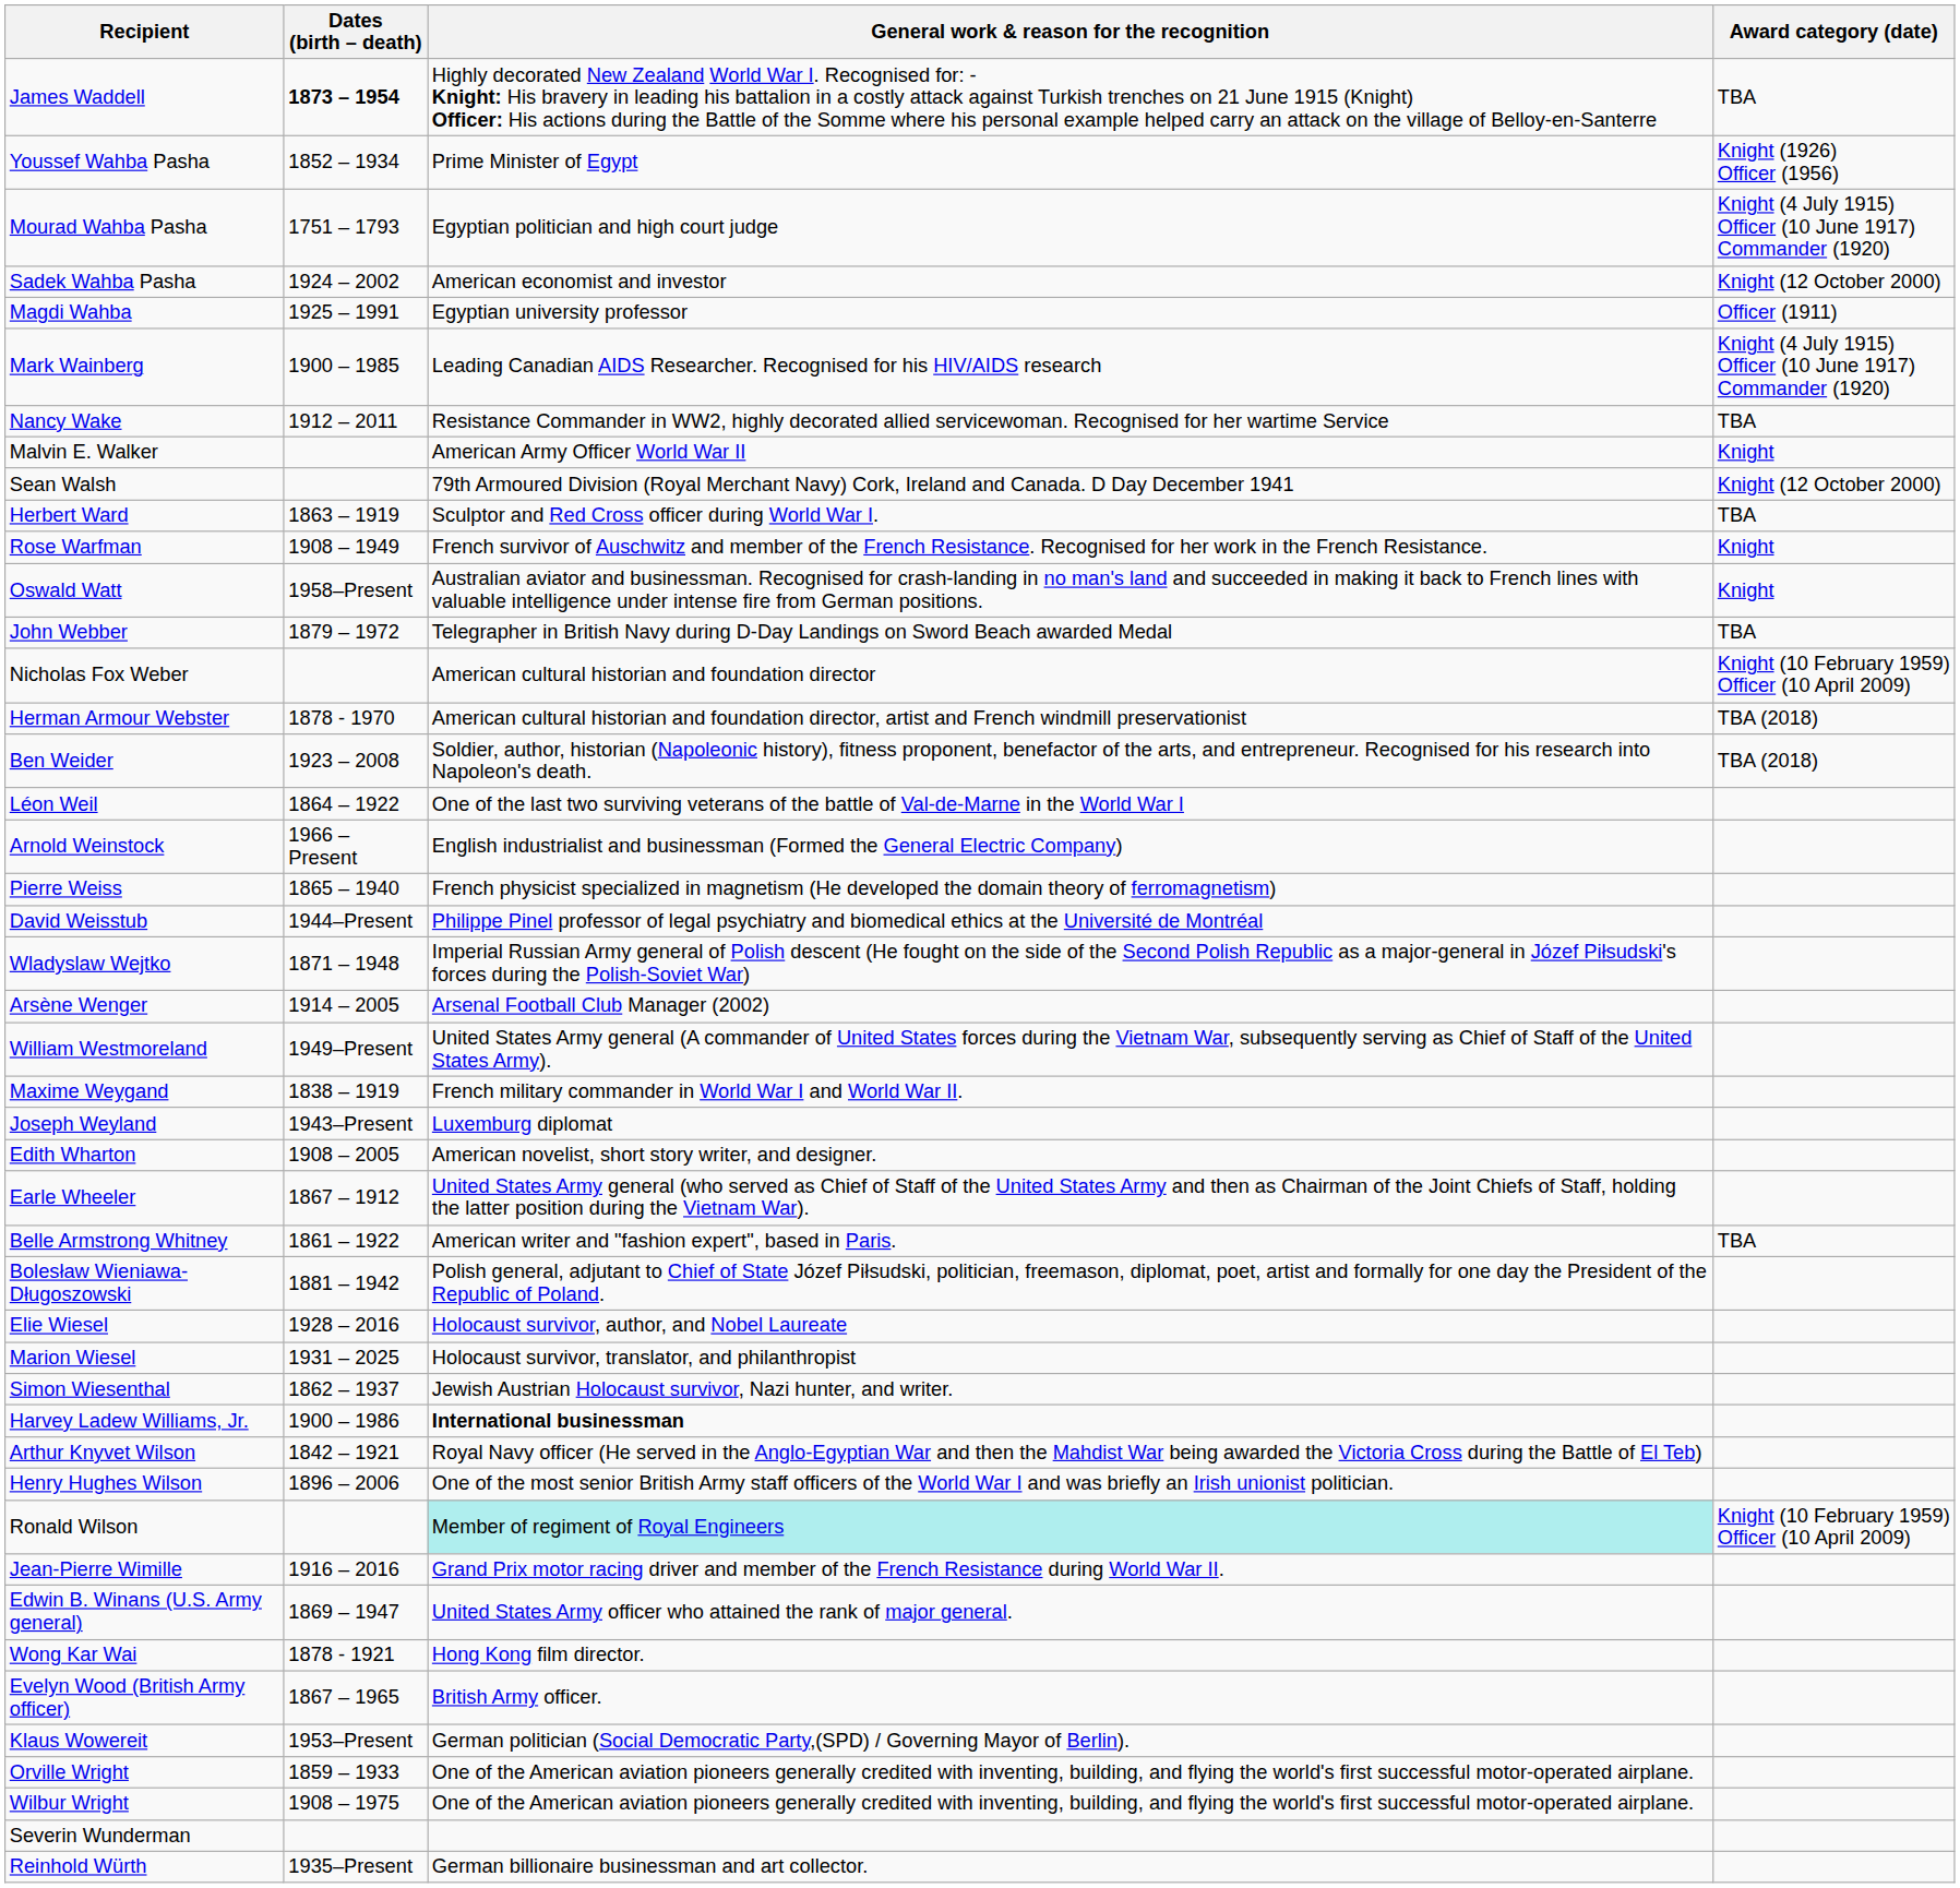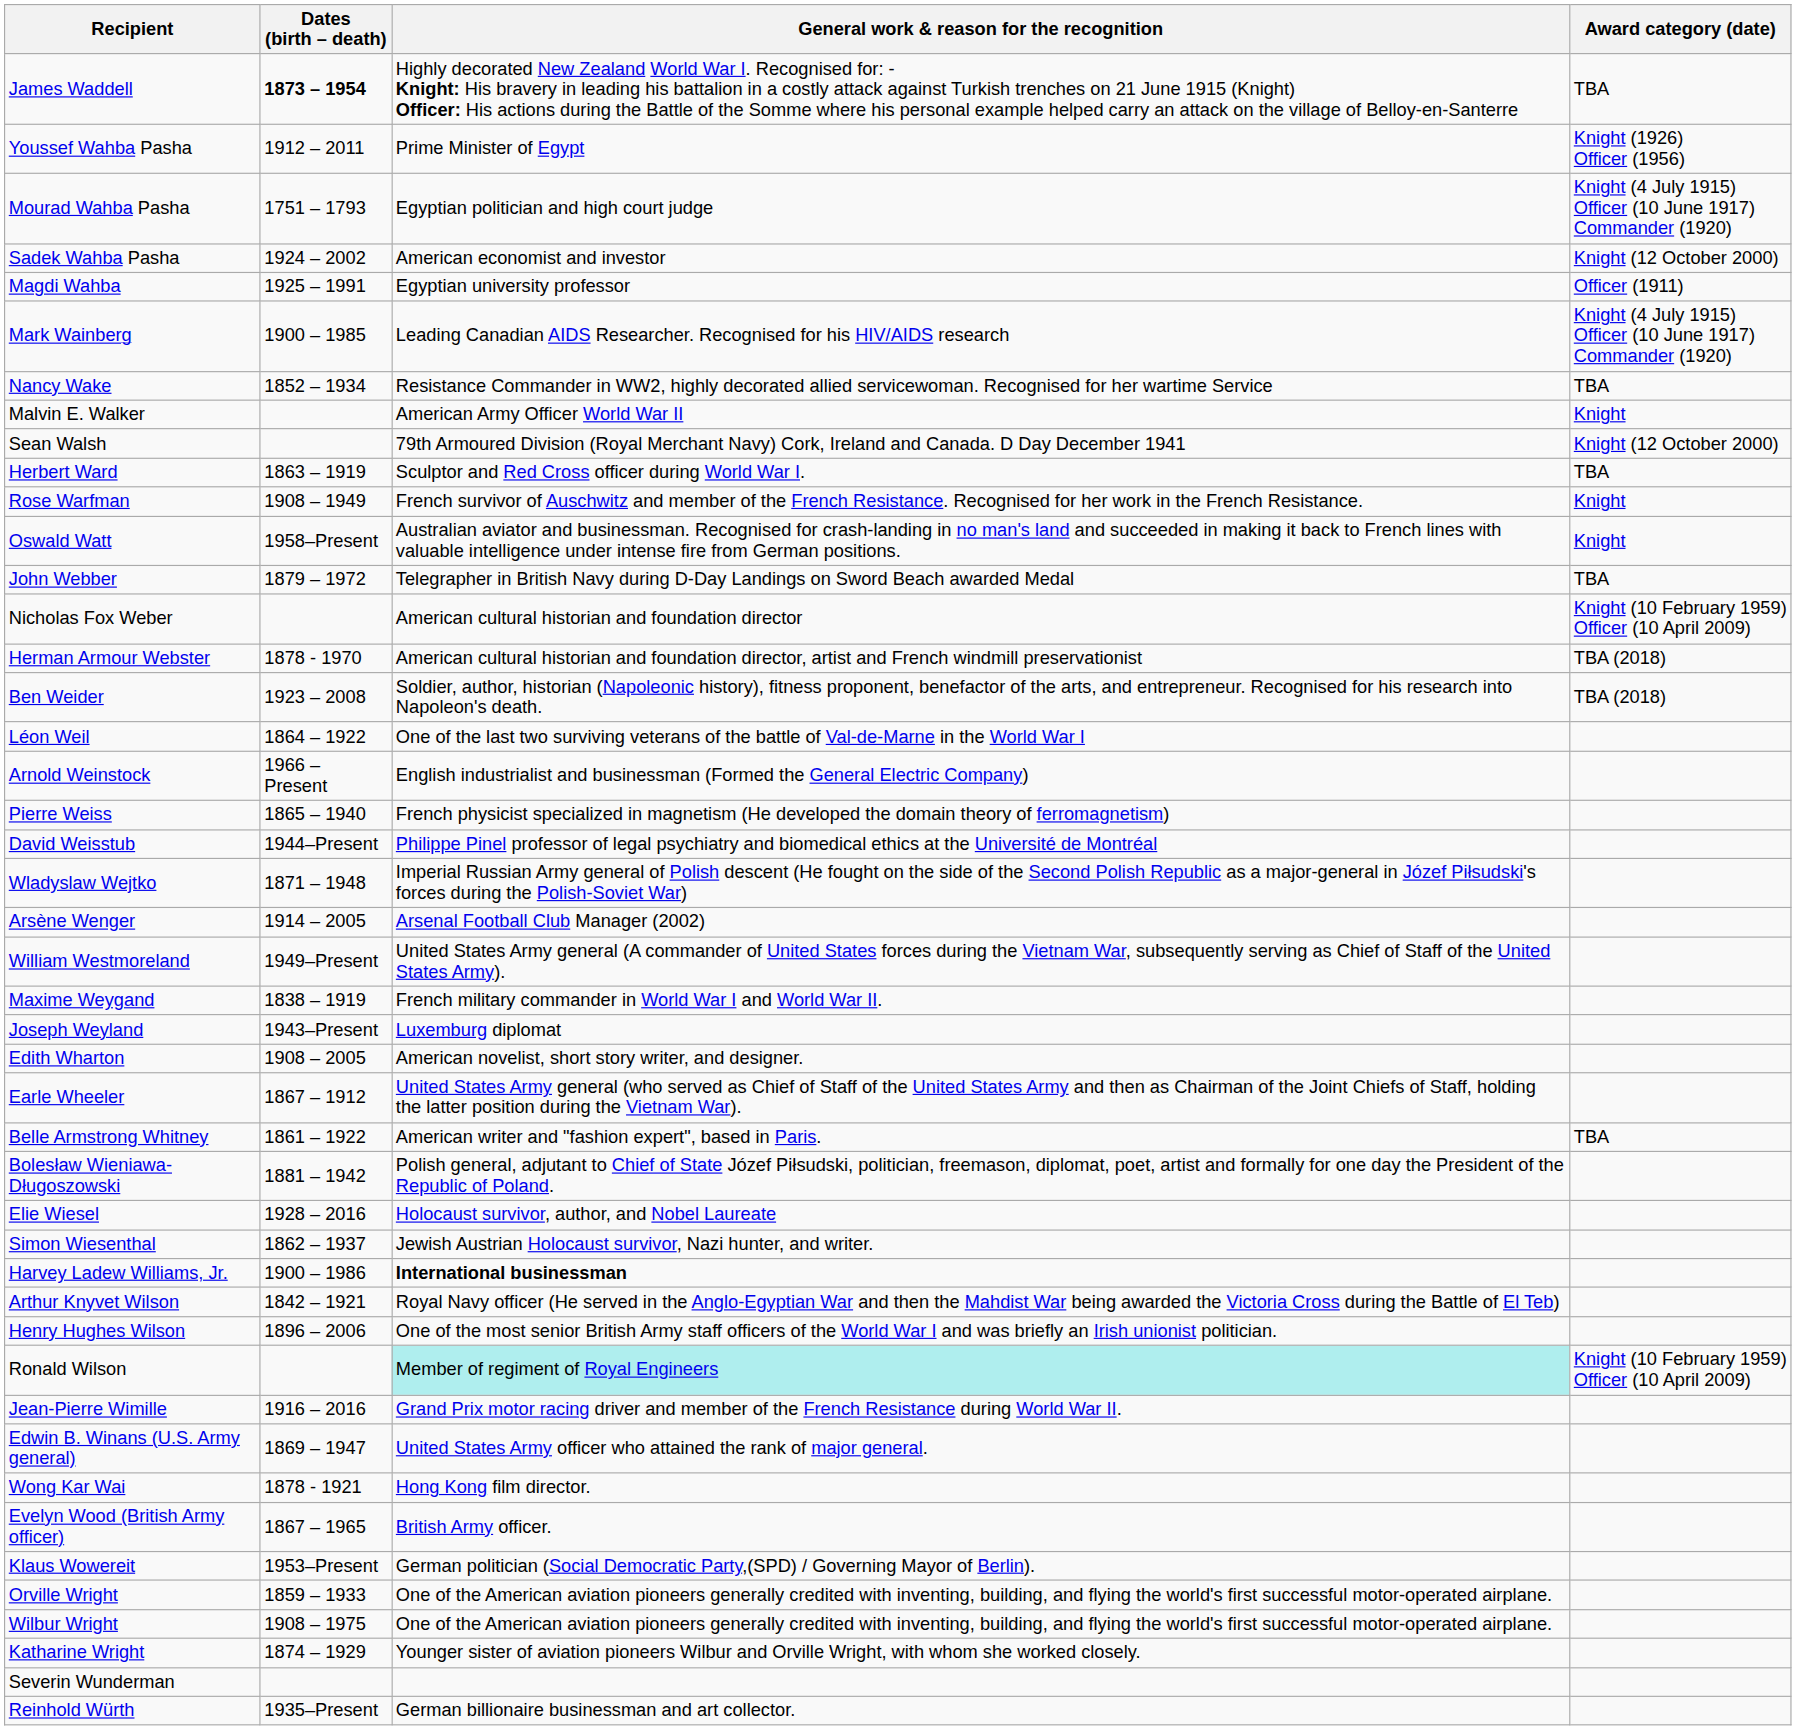 <table class="wikitable sortable static-row-numbers"|>
 <tr>
 <th>Recipient</th>
 <th style="white-space: nowrap;">Dates<br>(birth – death)</th>
 <th>General work & reason for the recognition</th>
 <th style="white-space: nowrap">Award category (date)</th>
 </tr>
 <tr>
 <td><a href='#'>James Waddell</a></td>
 <td><strong>1873 – 1954</strong></td>
 <td>Highly decorated <a href='#'>New Zealand</a> <a href='#'>World War I</a>. Recognised for: - <br><strong>Knight:</strong> His bravery in leading his battalion in a costly attack against Turkish trenches on 21 June 1915 (Knight)<br><strong>Officer:</strong> His actions during the Battle of the Somme where his personal example helped carry an attack on the village of Belloy-en-Santerre</td>
 <td style="white-space: nowrap; text-align:left">TBA</td>
 </tr>
 <tr>
 <td><a href='#'>Youssef Wahba</a> Pasha</td>
-<td>1852 – 1934</td>
+<td>1912 – 2011</td>
 <td>Prime Minister of <a href='#'>Egypt</a></td>
 <td style="white-space: nowrap; text-align:left"><a href='#'>Knight</a> (1926)<br><a href='#'>Officer</a> (1956)</td>
 </tr>
 <tr>
 <td><a href='#'>Mourad Wahba</a> Pasha</td>
 <td>1751 – 1793</td>
 <td>Egyptian politician and high court judge</td>
 <td style="white-space: nowrap; text-align:left"><a href='#'>Knight</a> (4 July 1915)<br><a href='#'>Officer</a> (10 June 1917)<br><a href='#'>Commander</a> (1920)</td>
 </tr>
 <tr>
 <td><a href='#'>Sadek Wahba</a> Pasha</td>
 <td>1924 – 2002</td>
 <td>American economist and investor</td>
 <td style="white-space: nowrap; text-align:left"><a href='#'>Knight</a> (12 October 2000)</td>
 </tr>
 <tr>
 <td><a href='#'>Magdi Wahba</a></td>
 <td>1925 – 1991</td>
 <td>Egyptian university professor</td>
 <td style="white-space: nowrap; text-align:left"><a href='#'>Officer</a> (1911)</td>
 </tr>
 <tr>
 <td><a href='#'>Mark Wainberg</a></td>
 <td>1900 – 1985</td>
 <td>Leading Canadian <a href='#'>AIDS</a> Researcher. Recognised for his <a href='#'>HIV/AIDS</a> research</td>
 <td style="white-space: nowrap; text-align:left"><a href='#'>Knight</a> (4 July 1915)<br><a href='#'>Officer</a> (10 June 1917)<br><a href='#'>Commander</a> (1920)</td>
 </tr>
 <tr>
 <td><a href='#'>Nancy Wake</a></td>
-<td>1912 – 2011</td>
+<td>1852 – 1934</td>
 <td>Resistance Commander in WW2, highly decorated allied servicewoman. Recognised for her wartime Service</td>
 <td style="white-space: nowrap; text-align:left">TBA</td>
 </tr>
 <tr>
 <td>Malvin E. Walker</td>
 <td></td>
 <td>American Army Officer <a href='#'>World War II</a></td>
 <td style="white-space: nowrap; text-align:left"><a href='#'>Knight</a></td>
 </tr>
 <tr>
 <td>Sean Walsh</td>
 <td></td>
 <td>79th Armoured Division (Royal Merchant Navy) Cork, Ireland and Canada. D Day  December 1941</td>
 <td style="white-space: nowrap; text-align:left"><a href='#'>Knight</a> (12 October 2000)</td>
 </tr>
 <tr>
 <td><a href='#'>Herbert Ward</a></td>
 <td>1863 – 1919</td>
 <td>Sculptor and <a href='#'>Red Cross</a> officer during <a href='#'>World War I</a>.</td>
 <td style="white-space: nowrap; text-align:left">TBA</td>
 </tr>
 <tr>
 <td><a href='#'>Rose Warfman</a></td>
 <td>1908 – 1949</td>
 <td>French survivor of <a href='#'>Auschwitz</a> and member of the <a href='#'>French Resistance</a>. Recognised for her work in the French Resistance.</td>
 <td style="white-space: nowrap; text-align:left"><a href='#'>Knight</a></td>
 </tr>
 <tr>
 <td><a href='#'>Oswald Watt</a></td>
 <td>1958–Present</td>
 <td>Australian aviator and businessman. Recognised for crash-landing in <a href='#'>no man's land</a> and succeeded in making it back to French lines with valuable intelligence under intense fire from German positions.</td>
 <td style="white-space: nowrap; text-align:left"><a href='#'>Knight</a></td>
 </tr>
 <tr>
 <td><a href='#'>John Webber</a></td>
 <td>1879 – 1972</td>
 <td>Telegrapher in British Navy during D-Day Landings on Sword Beach awarded Medal</td>
 <td style="white-space: nowrap; text-align:left">TBA</td>
 </tr>
 <tr>
 <td>Nicholas Fox Weber</td>
 <td></td>
 <td>American cultural historian and foundation director</td>
 <td style="white-space: nowrap; text-align:left"><a href='#'>Knight</a> (10 February 1959)<br><a href='#'>Officer</a> (10 April 2009)</td>
 </tr>
 <tr>
 <td><a href='#'>Herman Armour Webster</a></td>
 <td>1878 - 1970</td>
 <td>American cultural historian and foundation director, artist and French windmill preservationist</td>
 <td style="white-space: nowrap; text-align:left">TBA (2018)</td>
 </tr>
 <tr>
 <td><a href='#'>Ben Weider</a></td>
 <td style="white-space: nowrap;">1923 – 2008</td>
 <td>Soldier, author, historian (<a href='#'>Napoleonic</a> history), fitness proponent, benefactor of the arts, and entrepreneur. Recognised for his research into Napoleon's death.</td>
 <td style="white-space: nowrap; text-align:left">TBA (2018)</td>
 </tr>
 <tr>
 <td><a href='#'>Léon Weil</a></td>
 <td>1864 – 1922</td>
 <td>One of the last two surviving veterans of the battle of <a href='#'>Val-de-Marne</a> in the <a href='#'>World War I</a></td>
 <td style="white-space: nowrap; text-align:left"></td>
 </tr>
 <tr>
 <td><a href='#'>Arnold Weinstock</a></td>
 <td>1966 – Present</td>
 <td>English industrialist and businessman (Formed the <a href='#'>General Electric Company</a>)</td>
 <td style="white-space: nowrap; text-align:left"></td>
 </tr>
 <tr>
 <td><a href='#'>Pierre Weiss</a></td>
 <td>1865 – 1940</td>
 <td>French physicist specialized in magnetism (He developed the domain theory of <a href='#'>ferromagnetism</a>)</td>
 <td style="white-space: nowrap; text-align:left"></td>
 </tr>
 <tr>
 <td><a href='#'>David Weisstub</a></td>
 <td>1944–Present</td>
 <td><a href='#'>Philippe Pinel</a> professor of legal psychiatry and biomedical ethics at the <a href='#'>Université de Montréal</a></td>
 <td style="white-space: nowrap; text-align:left"></td>
 </tr>
 <tr>
 <td><a href='#'>Wladyslaw Wejtko</a></td>
 <td>1871 – 1948</td>
 <td>Imperial Russian Army general of <a href='#'>Polish</a> descent (He fought on the side of the <a href='#'>Second Polish Republic</a> as a major-general in <a href='#'>Józef Piłsudski</a>'s forces during the <a href='#'>Polish-Soviet War</a>)</td>
 <td style="white-space: nowrap; text-align:left"></td>
 </tr>
 <tr>
 <td><a href='#'>Arsène Wenger</a></td>
 <td>1914 – 2005</td>
 <td><a href='#'>Arsenal Football Club</a> Manager (2002)</td>
 <td style="white-space: nowrap; text-align:left"></td>
 </tr>
 <tr>
 <td><a href='#'>William Westmoreland</a></td>
 <td>1949–Present</td>
 <td>United States Army general (A commander of <a href='#'>United States</a> forces during the <a href='#'>Vietnam War</a>, subsequently serving as Chief of Staff of the <a href='#'>United States Army</a>).</td>
 <td style="white-space: nowrap; text-align:left"></td>
 </tr>
 <tr>
 <td><a href='#'>Maxime Weygand</a></td>
 <td>1838 – 1919</td>
 <td>French military commander in <a href='#'>World War I</a> and <a href='#'>World War II</a>.</td>
 <td style="white-space: nowrap; text-align:left"></td>
 </tr>
 <tr>
 <td><a href='#'>Joseph Weyland</a></td>
 <td>1943–Present</td>
 <td><a href='#'>Luxemburg</a> diplomat</td>
 <td style="white-space: nowrap; text-align:left"></td>
 </tr>
 <tr>
 <td><a href='#'>Edith Wharton</a></td>
 <td>1908 – 2005</td>
 <td>American novelist, short story writer, and designer.</td>
 <td style="white-space: nowrap; text-align:left"></td>
 </tr>
 <tr>
 <td><a href='#'>Earle Wheeler</a></td>
 <td>1867 – 1912</td>
 <td><a href='#'>United States Army</a> general (who served as Chief of Staff of the <a href='#'>United States Army</a> and then as Chairman of the Joint Chiefs of Staff, holding the latter position during the <a href='#'>Vietnam War</a>).</td>
 <td style="white-space: nowrap; text-align:left"></td>
 </tr>
 <tr>
 <td><a href='#'>Belle Armstrong Whitney</a></td>
 <td>1861 – 1922</td>
 <td>American writer and "fashion expert", based in <a href='#'>Paris</a>.</td>
 <td style="white-space: nowrap; text-align:left">TBA</td>
 </tr>
 <tr>
 <td><a href='#'>Bolesław Wieniawa-Długoszowski</a></td>
 <td>1881 – 1942</td>
 <td>Polish general, adjutant to <a href='#'>Chief of State</a> Józef Piłsudski, politician, freemason, diplomat, poet, artist and formally for one day the President of the <a href='#'>Republic of Poland</a>.</td>
 <td style="white-space: nowrap; text-align:left"></td>
 </tr>
 <tr>
 <td><a href='#'>Elie Wiesel</a></td>
 <td>1928 – 2016</td>
 <td><a href='#'>Holocaust survivor</a>, author, and <a href='#'>Nobel Laureate</a></td>
 <td style="white-space: nowrap; text-align:left"></td>
 </tr>
 <tr>
-<td><a href='#'>Marion Wiesel</a></td>
-<td>1931 – 2025</td>
-<td>Holocaust survivor, translator, and philanthropist</td>
-<td style="white-space: nowrap; text-align:left"></td>
-</tr>
-<tr>
 <td><a href='#'>Simon Wiesenthal</a></td>
 <td>1862 – 1937</td>
 <td>Jewish Austrian <a href='#'>Holocaust survivor</a>, Nazi hunter, and writer.</td>
 <td style="white-space: nowrap; text-align:left"></td>
 </tr>
 <tr>
 <td><a href='#'>Harvey Ladew Williams, Jr.</a></td>
 <td>1900 – 1986</td>
 <td><strong>International businessman</strong></td>
 <td style="white-space: nowrap; text-align:left"></td>
 </tr>
 <tr>
 <td><a href='#'>Arthur Knyvet Wilson</a></td>
 <td>1842 – 1921</td>
 <td>Royal Navy officer (He served in the <a href='#'>Anglo-Egyptian War</a> and then the <a href='#'>Mahdist War</a> being awarded the <a href='#'>Victoria Cross</a> during the Battle of <a href='#'>El Teb</a>)</td>
 <td style="white-space: nowrap; text-align:left"></td>
 </tr>
 <tr>
 <td><a href='#'>Henry Hughes Wilson</a></td>
 <td>1896 – 2006</td>
 <td>One of the most senior British Army staff officers of the <a href='#'>World War I</a> and was briefly an <a href='#'>Irish unionist</a> politician.</td>
 <td style="white-space: nowrap; text-align:left"></td>
 </tr>
 <tr>
 <td>Ronald Wilson</td>
 <td></td>
 <td style="background: paleturquoise;">Member of regiment of <a href='#'>Royal Engineers</a></td>
 <td style="white-space: nowrap; text-align:left"><a href='#'>Knight</a> (10 February 1959)<br><a href='#'>Officer</a> (10 April 2009)</td>
 </tr>
 <tr>
 <td><a href='#'>Jean-Pierre Wimille</a></td>
 <td>1916 – 2016</td>
 <td><a href='#'>Grand Prix motor racing</a> driver and member of the <a href='#'>French Resistance</a> during <a href='#'>World War II</a>.</td>
 <td style="white-space: nowrap; text-align:left"></td>
 </tr>
 <tr>
 <td><a href='#'>Edwin B. Winans (U.S. Army general)</a></td>
 <td>1869 – 1947</td>
 <td><a href='#'>United States Army</a> officer who attained the rank of <a href='#'>major general</a>.</td>
 <td style="white-space: nowrap; text-align:left"></td>
 </tr>
 <tr>
 <td><a href='#'>Wong Kar Wai</a></td>
 <td>1878 - 1921</td>
 <td><a href='#'>Hong Kong</a> film director.</td>
 <td style="white-space: nowrap; text-align:left"></td>
 </tr>
 <tr>
 <td><a href='#'>Evelyn Wood (British Army officer)</a></td>
 <td>1867 – 1965</td>
 <td><a href='#'>British Army</a> officer.</td>
 <td style="white-space: nowrap; text-align:left"></td>
 </tr>
 <tr>
 <td><a href='#'>Klaus Wowereit</a></td>
 <td>1953–Present</td>
 <td>German politician (<a href='#'>Social Democratic Party</a>,(SPD) / Governing Mayor of <a href='#'>Berlin</a>).</td>
 <td style="white-space: nowrap; text-align:left"></td>
 </tr>
 <tr>
 <td><a href='#'>Orville Wright</a></td>
 <td>1859 – 1933</td>
 <td>One of the American aviation pioneers generally credited with inventing, building, and flying the world's first successful motor-operated airplane.</td>
 <td style="white-space: nowrap; text-align:left"></td>
 </tr>
 <tr>
 <td><a href='#'>Wilbur Wright</a></td>
 <td>1908 – 1975</td>
 <td>One of the American aviation pioneers generally credited with inventing, building, and flying the world's first successful motor-operated airplane.</td>
 <td style="white-space: nowrap; text-align:left"></td>
 </tr>
 <tr>
+<td><a href='#'>Katharine Wright</a></td>
+<td>1874 – 1929</td>
+<td>Younger sister of aviation pioneers Wilbur and Orville Wright, with whom she worked closely.</td>
+<td style="white-space: nowrap; text-align:left"></td>
+</tr>
+<tr>
 <td>Severin Wunderman</td>
 <td></td>
 <td></td>
 <td style="white-space: nowrap; text-align:left"></td>
 </tr>
 <tr>
 <td><a href='#'>Reinhold Würth</a></td>
 <td>1935–Present</td>
 <td>German billionaire businessman and art collector.</td>
 <td style="white-space: nowrap; text-align:left"></td>
 </tr>
 </table>
